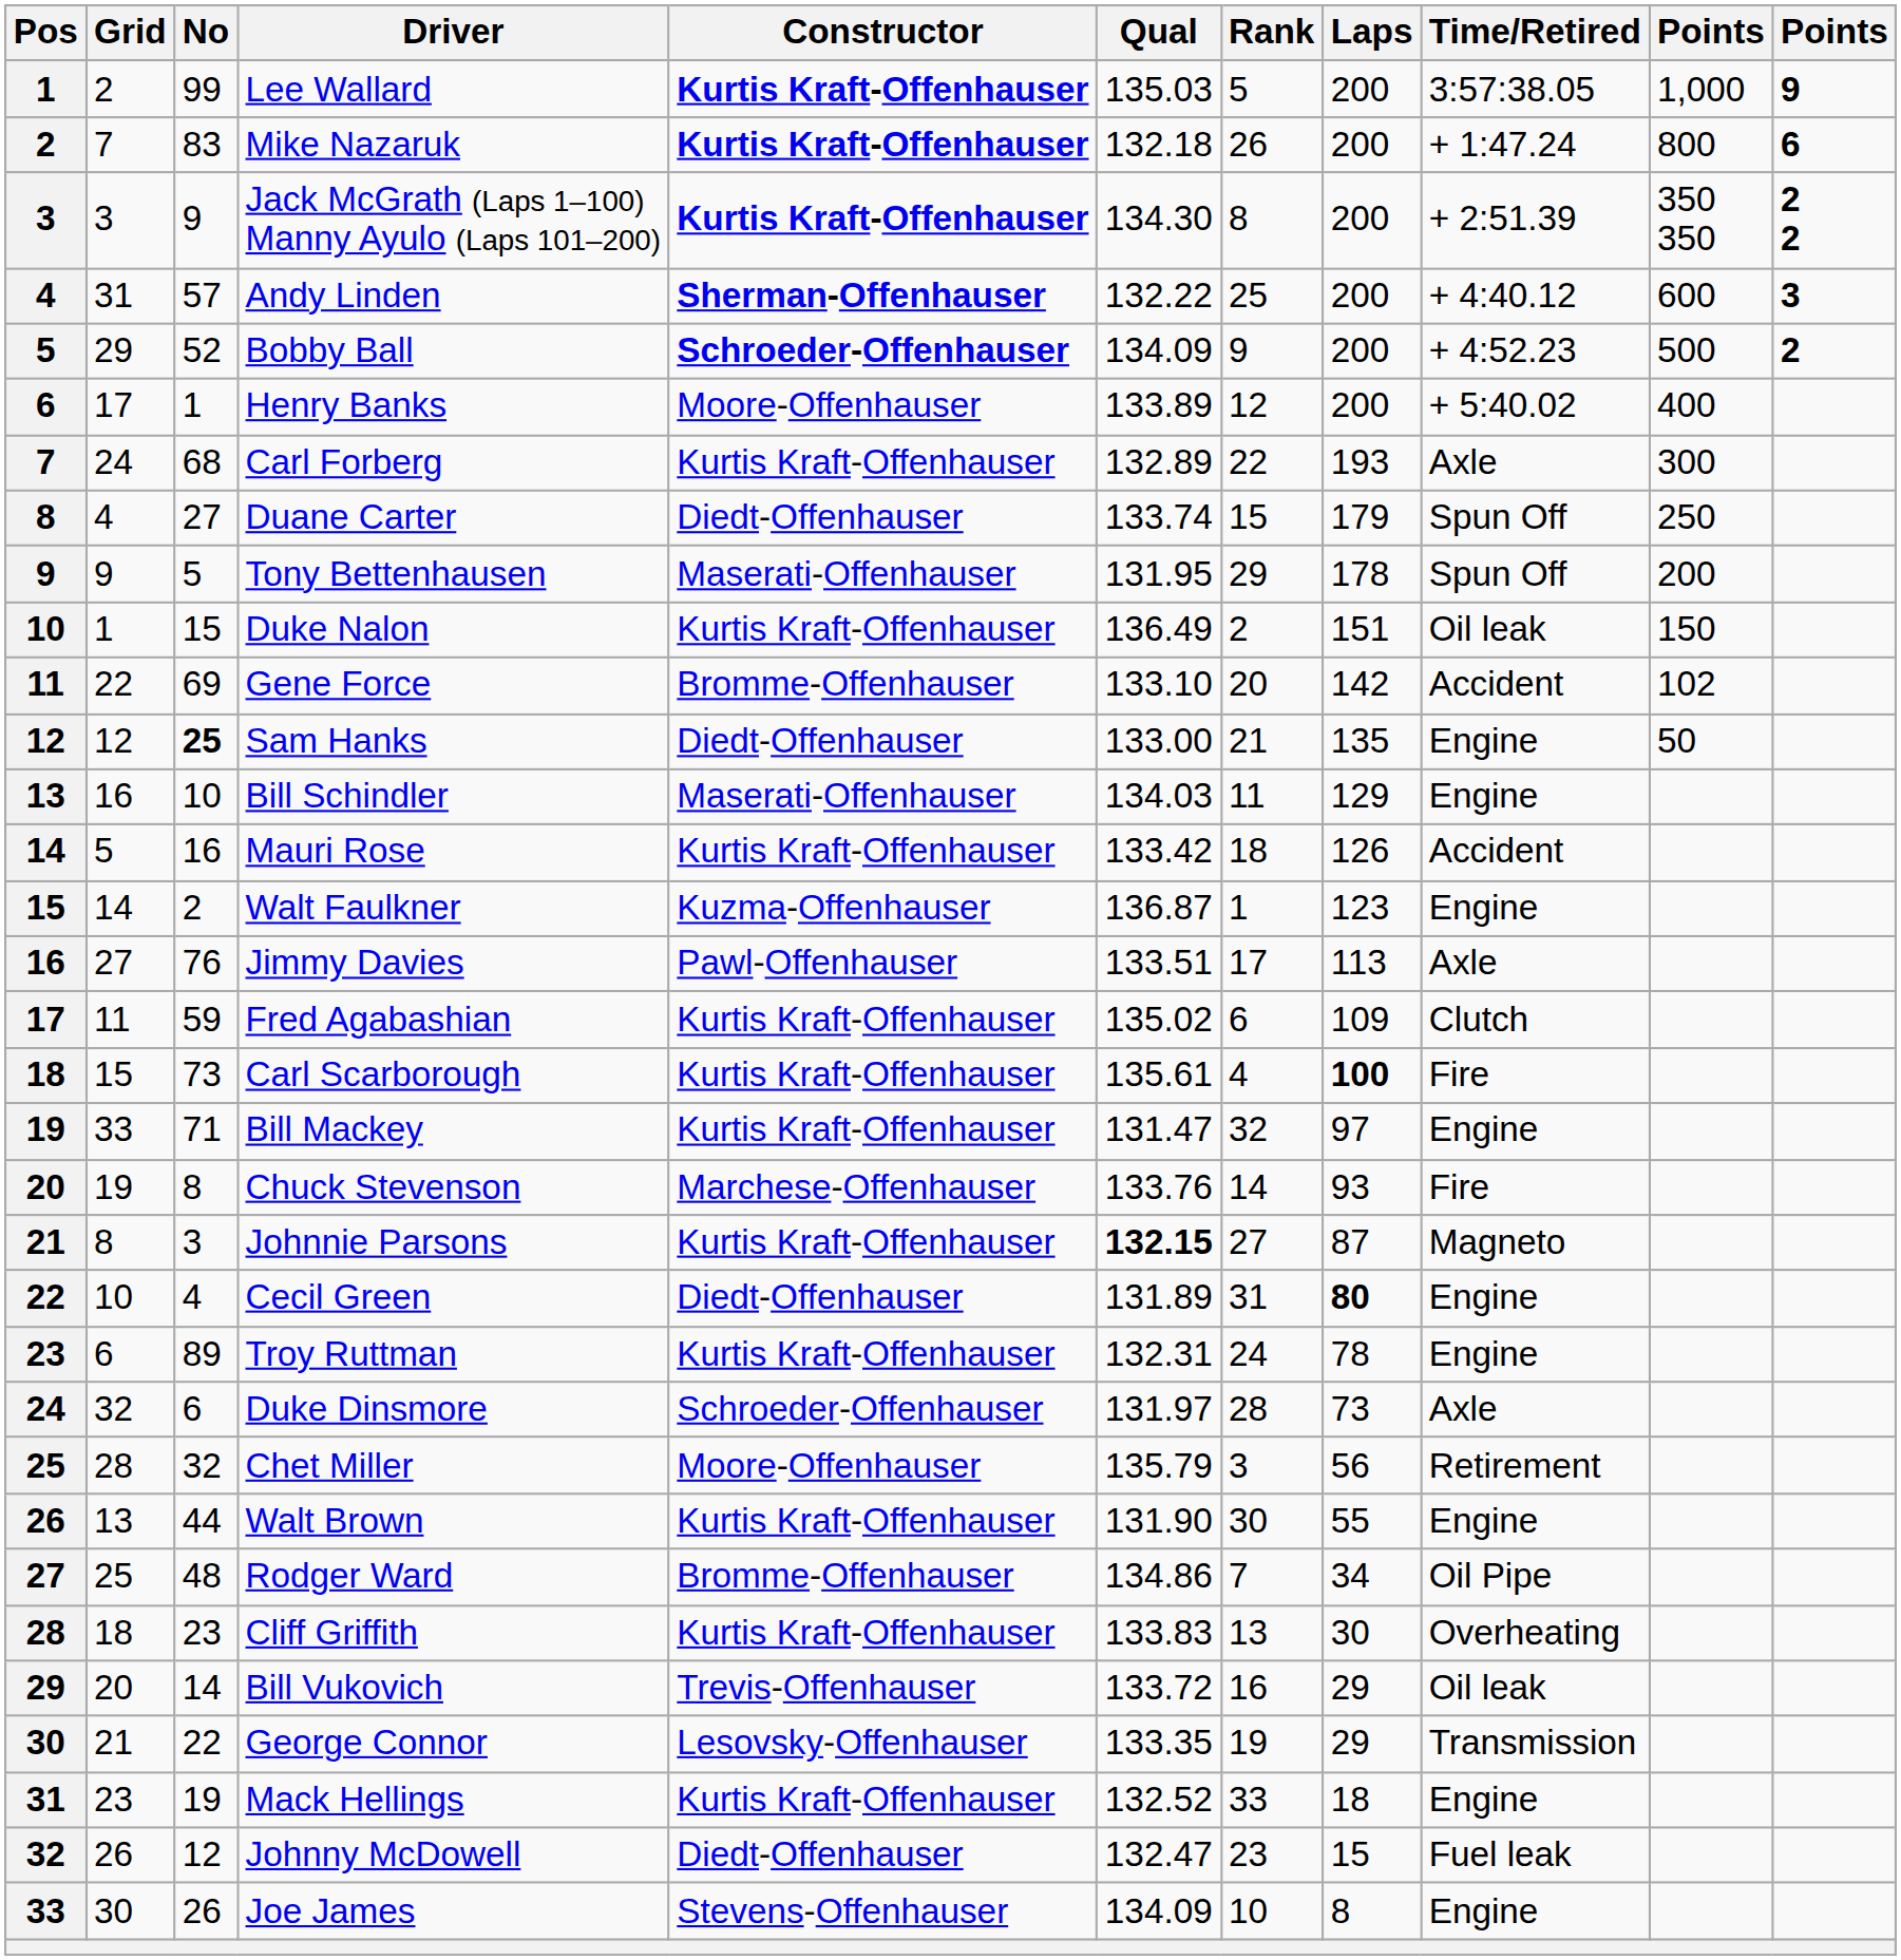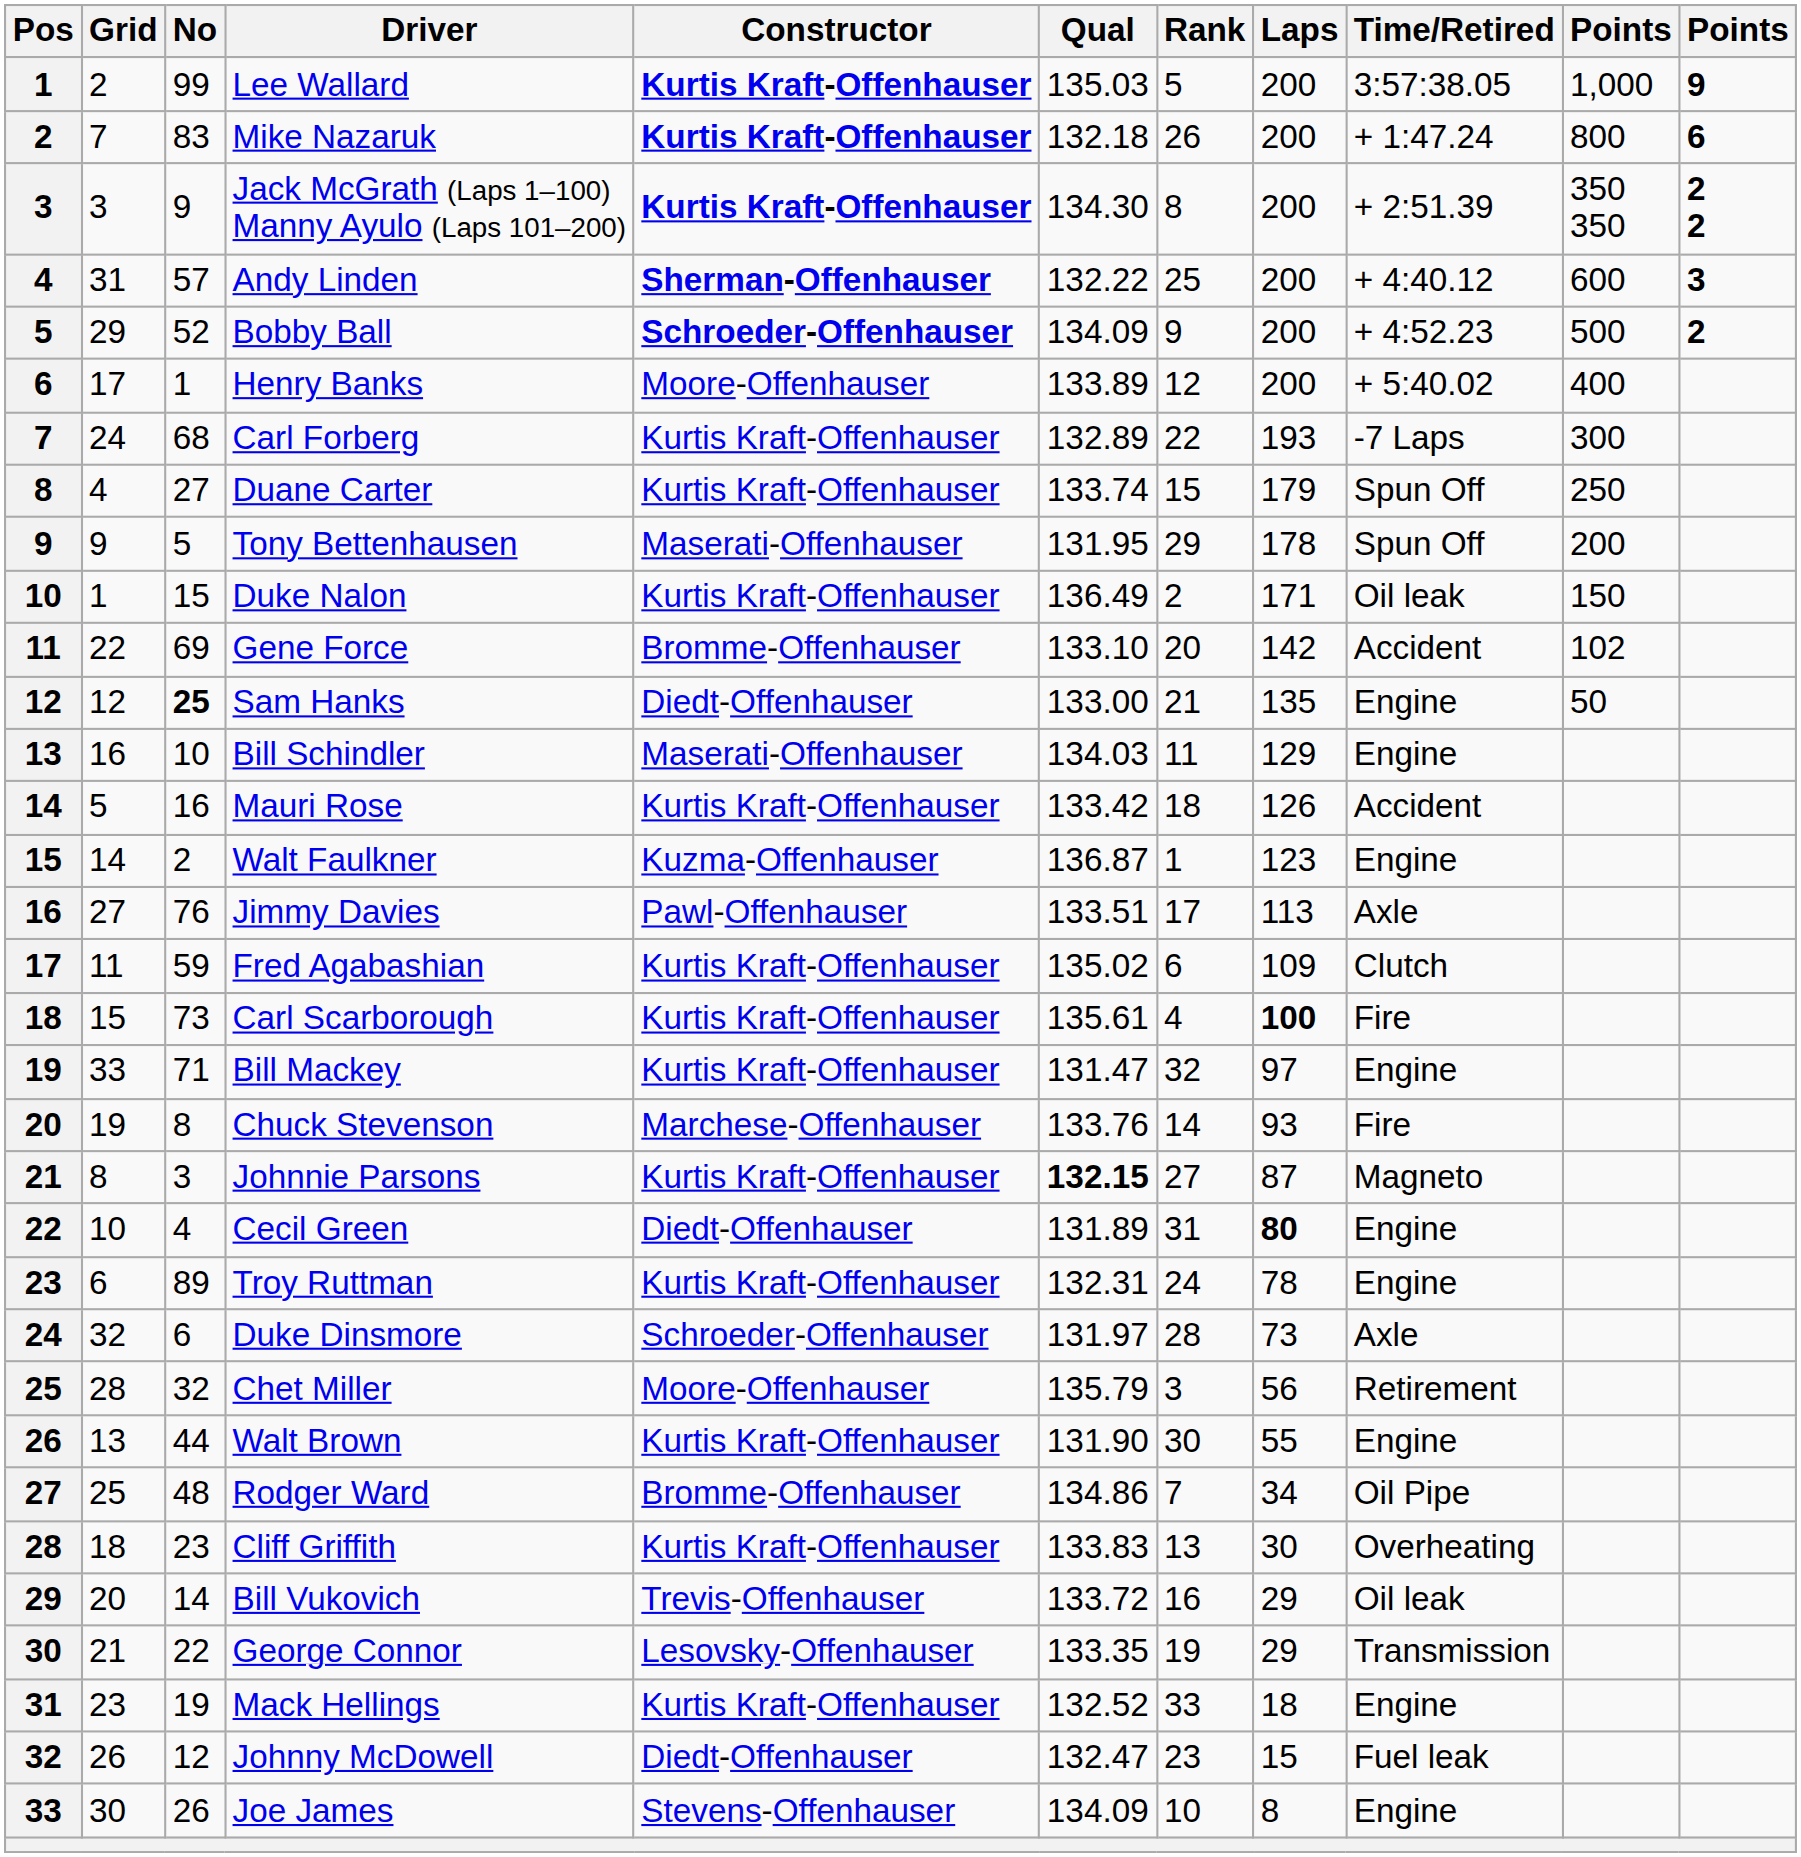 <table class="wikitable">
 <tr>
 <th>Pos</th>
 <th>Grid</th>
 <th>No</th>
 <th>Driver</th>
 <th>Constructor</th>
 <th>Qual</th>
 <th>Rank</th>
 <th>Laps</th>
 <th>Time/Retired</th>
 <th>Points</th>
 <th> Points</th>
 </tr>
 <tr>
 <th>1</th>
 <td>2</td>
 <td>99</td>
 <td> <a href='#'>Lee Wallard</a></td>
 <td><strong><a href='#'>Kurtis Kraft</a>-<a href='#'>Offenhauser</a></strong></td>
 <td>135.03</td>
 <td>5</td>
 <td>200</td>
 <td>3:57:38.05</td>
 <td>1,000</td>
 <td><strong>9</strong></td>
 </tr>
 <tr>
 <th>2</th>
 <td>7</td>
 <td>83</td>
 <td> <a href='#'>Mike Nazaruk</a> <strong></strong></td>
 <td><strong><a href='#'>Kurtis Kraft</a>-<a href='#'>Offenhauser</a></strong></td>
 <td>132.18</td>
 <td>26</td>
 <td>200</td>
 <td>+ 1:47.24</td>
 <td>800</td>
 <td><strong>6</strong></td>
 </tr>
 <tr>
 <th>3</th>
 <td>3</td>
 <td>9</td>
 <td> <a href='#'>Jack McGrath</a> <small>(Laps 1–100)</small><br> <a href='#'>Manny Ayulo</a> <small>(Laps 101–200)</small></td>
 <td><strong><a href='#'>Kurtis Kraft</a>-<a href='#'>Offenhauser</a></strong></td>
 <td>134.30</td>
 <td>8</td>
 <td>200</td>
 <td>+ 2:51.39</td>
 <td>350 <br> 350</td>
 <td><strong>2</strong> <br> <strong>2</strong></td>
 </tr>
 <tr>
 <th>4</th>
 <td>31</td>
 <td>57</td>
 <td> <a href='#'>Andy Linden</a> <strong></strong></td>
 <td><strong><a href='#'>Sherman</a>-<a href='#'>Offenhauser</a></strong></td>
 <td>132.22</td>
 <td>25</td>
 <td>200</td>
 <td>+ 4:40.12</td>
 <td>600</td>
 <td><strong>3</strong></td>
 </tr>
 <tr>
 <th>5</th>
 <td>29</td>
 <td>52</td>
 <td> <a href='#'>Bobby Ball</a> <strong></strong></td>
 <td><strong><a href='#'>Schroeder</a>-<a href='#'>Offenhauser</a></strong></td>
 <td>134.09</td>
 <td>9</td>
 <td>200</td>
 <td>+ 4:52.23</td>
 <td>500</td>
 <td><strong>2</strong></td>
 </tr>
 <tr>
 <th>6</th>
 <td>17</td>
 <td>1</td>
 <td> <a href='#'>Henry Banks</a></td>
 <td><a href='#'>Moore</a>-<a href='#'>Offenhauser</a></td>
 <td>133.89</td>
 <td>12</td>
 <td>200</td>
 <td>+ 5:40.02</td>
 <td>400</td>
 <td> </td>
 </tr>
 <tr>
 <th>7</th>
 <td>24</td>
 <td>68</td>
 <td> <a href='#'>Carl Forberg</a> <strong></strong></td>
 <td><a href='#'>Kurtis Kraft</a>-<a href='#'>Offenhauser</a></td>
 <td>132.89</td>
 <td>22</td>
 <td>193</td>
-<td>Axle</td>
+<td>-7 Laps</td>
 <td>300</td>
 <td> </td>
 </tr>
 <tr>
 <th>8</th>
 <td>4</td>
 <td>27</td>
 <td> <a href='#'>Duane Carter</a></td>
-<td><a href='#'>Diedt</a>-<a href='#'>Offenhauser</a></td>
+<td><a href='#'>Kurtis Kraft</a>-<a href='#'>Offenhauser</a></td>
 <td>133.74</td>
 <td>15</td>
 <td>179</td>
 <td>Spun Off</td>
 <td>250</td>
 <td> </td>
 </tr>
 <tr>
 <th>9</th>
 <td>9</td>
 <td>5</td>
 <td> <a href='#'>Tony Bettenhausen</a></td>
 <td><a href='#'>Maserati</a>-<a href='#'>Offenhauser</a></td>
 <td>131.95</td>
 <td>29</td>
 <td>178</td>
 <td>Spun Off</td>
 <td>200</td>
 <td> </td>
 </tr>
 <tr>
 <th>10</th>
 <td>1</td>
 <td>15</td>
 <td> <a href='#'>Duke Nalon</a></td>
 <td><a href='#'>Kurtis Kraft</a>-<a href='#'>Offenhauser</a></td>
 <td>136.49</td>
 <td>2</td>
-<td>151</td>
+<td>171</td>
 <td>Oil leak</td>
 <td>150</td>
 <td> </td>
 </tr>
 <tr>
 <th>11</th>
 <td>22</td>
 <td>69</td>
 <td> <a href='#'>Gene Force</a> <strong></strong></td>
 <td><a href='#'>Bromme</a>-<a href='#'>Offenhauser</a></td>
 <td>133.10</td>
 <td>20</td>
 <td>142</td>
 <td>Accident</td>
 <td>102</td>
 <td> </td>
 </tr>
 <tr>
 <th>12</th>
 <td>12</td>
 <td><strong>25</strong></td>
 <td> <a href='#'>Sam Hanks</a></td>
 <td><a href='#'>Diedt</a>-<a href='#'>Offenhauser</a></td>
 <td>133.00</td>
 <td>21</td>
 <td>135</td>
 <td>Engine</td>
 <td>50</td>
 <td> </td>
 </tr>
 <tr>
 <th>13</th>
 <td>16</td>
 <td>10</td>
 <td> <a href='#'>Bill Schindler</a></td>
 <td><a href='#'>Maserati</a>-<a href='#'>Offenhauser</a></td>
 <td>134.03</td>
 <td>11</td>
 <td>129</td>
 <td>Engine</td>
 <td> </td>
 <td> </td>
 </tr>
 <tr>
 <th>14</th>
 <td>5</td>
 <td>16</td>
 <td> <a href='#'>Mauri Rose</a> <strong></strong></td>
 <td><a href='#'>Kurtis Kraft</a>-<a href='#'>Offenhauser</a></td>
 <td>133.42</td>
 <td>18</td>
 <td>126</td>
 <td>Accident</td>
 <td> </td>
 <td> </td>
 </tr>
 <tr>
 <th>15</th>
 <td>14</td>
 <td>2</td>
 <td> <a href='#'>Walt Faulkner</a></td>
 <td><a href='#'>Kuzma</a>-<a href='#'>Offenhauser</a></td>
 <td>136.87</td>
 <td>1</td>
 <td>123</td>
 <td>Engine</td>
 <td> </td>
 <td> </td>
 </tr>
 <tr>
 <th>16</th>
 <td>27</td>
 <td>76</td>
 <td> <a href='#'>Jimmy Davies</a></td>
 <td><a href='#'>Pawl</a>-<a href='#'>Offenhauser</a></td>
 <td>133.51</td>
 <td>17</td>
 <td>113</td>
 <td>Axle</td>
 <td> </td>
 <td> </td>
 </tr>
 <tr>
 <th>17</th>
 <td>11</td>
 <td>59</td>
 <td> <a href='#'>Fred Agabashian</a></td>
 <td><a href='#'>Kurtis Kraft</a>-<a href='#'>Offenhauser</a></td>
 <td>135.02</td>
 <td>6</td>
 <td>109</td>
 <td>Clutch</td>
 <td> </td>
 <td> </td>
 </tr>
 <tr>
 <th>18</th>
 <td>15</td>
 <td>73</td>
 <td> <a href='#'>Carl Scarborough</a> <strong></strong></td>
 <td><a href='#'>Kurtis Kraft</a>-<a href='#'>Offenhauser</a></td>
 <td>135.61</td>
 <td>4</td>
 <td><strong>100</strong></td>
 <td>Fire</td>
 <td> </td>
 <td> </td>
 </tr>
 <tr>
 <th>19</th>
 <td>33</td>
 <td>71</td>
 <td> <a href='#'>Bill Mackey</a> <strong></strong></td>
 <td><a href='#'>Kurtis Kraft</a>-<a href='#'>Offenhauser</a></td>
 <td>131.47</td>
 <td>32</td>
 <td>97</td>
 <td>Engine</td>
 <td> </td>
 <td> </td>
 </tr>
 <tr>
 <th>20</th>
 <td>19</td>
 <td>8</td>
 <td> <a href='#'>Chuck Stevenson</a> <strong></strong></td>
 <td><a href='#'>Marchese</a>-<a href='#'>Offenhauser</a></td>
 <td>133.76</td>
 <td>14</td>
 <td>93</td>
 <td>Fire</td>
 <td> </td>
 <td> </td>
 </tr>
 <tr>
 <th>21</th>
 <td>8</td>
 <td>3</td>
 <td> <a href='#'>Johnnie Parsons</a> <strong></strong></td>
 <td><a href='#'>Kurtis Kraft</a>-<a href='#'>Offenhauser</a></td>
 <td><strong>132.15</strong></td>
 <td>27</td>
 <td>87</td>
 <td>Magneto</td>
 <td> </td>
 <td> </td>
 </tr>
 <tr>
 <th>22</th>
 <td>10</td>
 <td>4</td>
 <td> <a href='#'>Cecil Green</a></td>
 <td><a href='#'>Diedt</a>-<a href='#'>Offenhauser</a></td>
 <td>131.89</td>
 <td>31</td>
 <td><strong>80</strong></td>
 <td>Engine</td>
 <td> </td>
 <td> </td>
 </tr>
 <tr>
 <th>23</th>
 <td>6</td>
 <td>89</td>
 <td> <a href='#'>Troy Ruttman</a></td>
 <td><a href='#'>Kurtis Kraft</a>-<a href='#'>Offenhauser</a></td>
 <td>132.31</td>
 <td>24</td>
 <td>78</td>
 <td>Engine</td>
 <td> </td>
 <td> </td>
 </tr>
 <tr>
 <th>24</th>
 <td>32</td>
 <td>6</td>
 <td> <a href='#'>Duke Dinsmore</a></td>
 <td><a href='#'>Schroeder</a>-<a href='#'>Offenhauser</a></td>
 <td>131.97</td>
 <td>28</td>
 <td>73</td>
 <td>Axle</td>
 <td> </td>
 <td> </td>
 </tr>
 <tr>
 <th>25</th>
 <td>28</td>
 <td>32</td>
 <td> <a href='#'>Chet Miller</a></td>
 <td><a href='#'>Moore</a>-<a href='#'>Offenhauser</a></td>
 <td>135.79</td>
 <td>3</td>
 <td>56</td>
 <td>Retirement</td>
 <td> </td>
 <td> </td>
 </tr>
 <tr>
 <th>26</th>
 <td>13</td>
 <td>44</td>
 <td> <a href='#'>Walt Brown</a></td>
 <td><a href='#'>Kurtis Kraft</a>-<a href='#'>Offenhauser</a></td>
 <td>131.90</td>
 <td>30</td>
 <td>55</td>
 <td>Engine</td>
 <td> </td>
 <td> </td>
 </tr>
 <tr>
 <th>27</th>
 <td>25</td>
 <td>48</td>
 <td> <a href='#'>Rodger Ward</a> <strong></strong></td>
 <td><a href='#'>Bromme</a>-<a href='#'>Offenhauser</a></td>
 <td>134.86</td>
 <td>7</td>
 <td>34</td>
 <td>Oil Pipe</td>
 <td> </td>
 <td> </td>
 </tr>
 <tr>
 <th>28</th>
 <td>18</td>
 <td>23</td>
 <td> <a href='#'>Cliff Griffith</a> <strong></strong></td>
 <td><a href='#'>Kurtis Kraft</a>-<a href='#'>Offenhauser</a></td>
 <td>133.83</td>
 <td>13</td>
 <td>30</td>
 <td>Overheating</td>
 <td> </td>
 <td> </td>
 </tr>
 <tr>
 <th>29</th>
 <td>20</td>
 <td>14</td>
 <td> <a href='#'>Bill Vukovich</a> <strong></strong></td>
 <td><a href='#'>Trevis</a>-<a href='#'>Offenhauser</a></td>
 <td>133.72</td>
 <td>16</td>
 <td>29</td>
 <td>Oil leak</td>
 <td> </td>
 <td> </td>
 </tr>
 <tr>
 <th>30</th>
 <td>21</td>
 <td>22</td>
 <td> <a href='#'>George Connor</a></td>
 <td><a href='#'>Lesovsky</a>-<a href='#'>Offenhauser</a></td>
 <td>133.35</td>
 <td>19</td>
 <td>29</td>
 <td>Transmission</td>
 <td> </td>
 <td> </td>
 </tr>
 <tr>
 <th>31</th>
 <td>23</td>
 <td>19</td>
 <td> <a href='#'>Mack Hellings</a></td>
 <td><a href='#'>Kurtis Kraft</a>-<a href='#'>Offenhauser</a></td>
 <td>132.52</td>
 <td>33</td>
 <td>18</td>
 <td>Engine</td>
 <td> </td>
 <td> </td>
 </tr>
 <tr>
 <th>32</th>
 <td>26</td>
 <td>12</td>
 <td> <a href='#'>Johnny McDowell</a></td>
 <td><a href='#'>Diedt</a>-<a href='#'>Offenhauser</a></td>
 <td>132.47</td>
 <td>23</td>
 <td>15</td>
 <td>Fuel leak</td>
 <td> </td>
 <td> </td>
 </tr>
 <tr>
 <th>33</th>
 <td>30</td>
 <td>26</td>
 <td> <a href='#'>Joe James</a> <strong></strong></td>
 <td><a href='#'>Stevens</a>-<a href='#'>Offenhauser</a></td>
 <td>134.09</td>
 <td>10</td>
 <td>8</td>
 <td>Engine</td>
 <td> </td>
 <td> </td>
 </tr>
 <tr>
 <th colspan="11"></th>
 </tr>
 </table>
